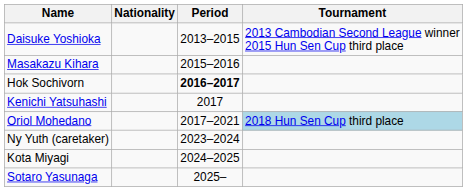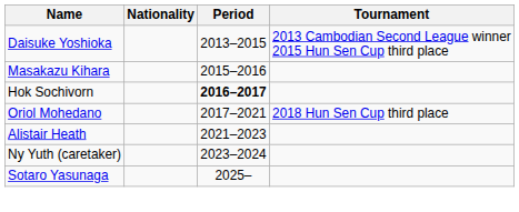 <table class="wikitable">
 <tr>
 <th>Name</th>
 <th>Nationality</th>
 <th>Period</th>
 <th>Tournament</th>
 </tr>
 <tr>
 <td><a href='#'>Daisuke Yoshioka</a></td>
 <td align="center"></td>
 <td align="center">2013–2015</td>
 <td><a href='#'>2013 Cambodian Second League</a> winner <br> <a href='#'>2015 Hun Sen Cup</a> third place</td>
 </tr>
 <tr>
 <td><a href='#'>Masakazu Kihara</a></td>
 <td align="center"></td>
 <td align="center">2015–2016</td>
 <td></td>
 </tr>
 <tr>
 <td>Hok Sochivorn</td>
 <td align="center"></td>
 <td align="center"><strong>2016–2017</strong></td>
 <td></td>
 </tr>
 <tr>
-<td><a href='#'>Kenichi Yatsuhashi</a></td>
-<td align="center"></td>
-<td align="center">2017</td>
-<td></td>
-</tr>
-<tr>
 <td><a href='#'>Oriol Mohedano</a></td>
 <td align="center"></td>
 <td align="center">2017–2021</td>
-<td style="background: lightblue;"><a href='#'>2018 Hun Sen Cup</a> third place</td>
+<td><a href='#'>2018 Hun Sen Cup</a> third place</td>
+</tr>
+<tr>
+<td><a href='#'>Alistair Heath</a></td>
+<td align="center"></td>
+<td align="center">2021–2023</td>
+<td></td>
 </tr>
 <tr>
 <td>Ny Yuth (caretaker)</td>
 <td align="center"></td>
 <td align="center">2023–2024</td>
 <td></td>
 </tr>
 <tr>
-<td>Kota Miyagi</td>
-<td align="center"></td>
-<td align="center">2024–2025</td>
-<td></td>
-</tr>
-<tr>
 <td><a href='#'>Sotaro Yasunaga</a></td>
 <td align="center"></td>
 <td align="center">2025–</td>
 </tr>
 </table>
